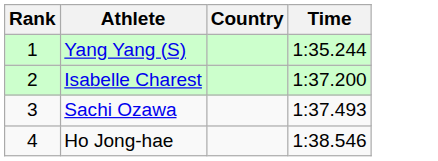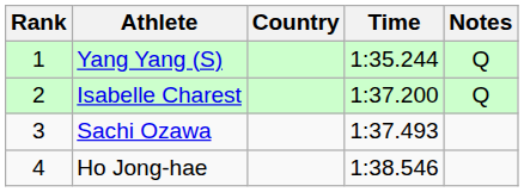 <table class="wikitable" style="text-align:center">
 <tr>
 <th>Rank</th>
 <th>Athlete</th>
 <th>Country</th>
 <th>Time</th>
+<th>Notes</th>
 </tr>
 <tr bgcolor=ccffcc>
 <td>1</td>
 <td align=left><a href='#'>Yang Yang (S)</a></td>
 <td align=left></td>
 <td>1:35.244</td>
+<td>Q</td>
 </tr>
 <tr bgcolor=ccffcc>
 <td>2</td>
 <td align=left><a href='#'>Isabelle Charest</a></td>
 <td align=left></td>
 <td>1:37.200</td>
+<td>Q</td>
 </tr>
 <tr>
 <td>3</td>
 <td align=left><a href='#'>Sachi Ozawa</a></td>
 <td align=left></td>
 <td>1:37.493</td>
+<td></td>
 </tr>
 <tr>
 <td>4</td>
 <td align=left>Ho Jong-hae</td>
 <td align=left></td>
 <td>1:38.546</td>
+<td></td>
 </tr>
 </table>
